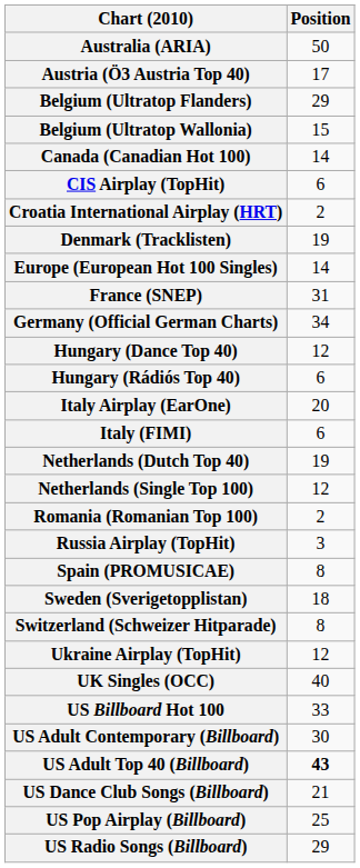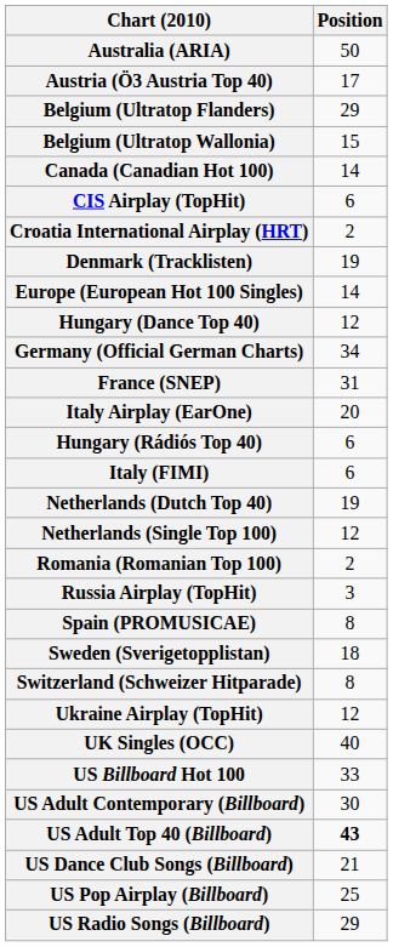 <table class="wikitable sortable plainrowheaders" style="text-align:center">
 <tr>
 <th>Chart (2010)</th>
 <th>Position</th>
 </tr>
 <tr>
 <th scope="row">Australia (ARIA)</th>
 <td>50</td>
 </tr>
 <tr>
 <th scope="row">Austria (Ö3 Austria Top 40)</th>
 <td>17</td>
 </tr>
 <tr>
 <th scope="row">Belgium (Ultratop Flanders)</th>
 <td>29</td>
 </tr>
 <tr>
 <th scope="row">Belgium (Ultratop Wallonia)</th>
 <td>15</td>
 </tr>
 <tr>
 <th scope="row">Canada (Canadian Hot 100)</th>
 <td>14</td>
 </tr>
 <tr>
 <th scope="row"><a href='#'>CIS</a> Airplay (TopHit)</th>
 <td>6</td>
 </tr>
 <tr>
 <th scope="row">Croatia International Airplay (<a href='#'>HRT</a>)</th>
 <td>2</td>
 </tr>
 <tr>
 <th scope="row">Denmark (Tracklisten)</th>
 <td>19</td>
 </tr>
 <tr>
 <th scope="row">Europe (European Hot 100 Singles)</th>
 <td>14</td>
 </tr>
 <tr>
-<th scope="row">France (SNEP)</th>
-<td>31</td>
+<th scope="row">Hungary (Dance Top 40)</th>
+<td>12</td>
 </tr>
 <tr>
 <th scope="row">Germany (Official German Charts)</th>
 <td>34</td>
 </tr>
 <tr>
-<th scope="row">Hungary (Dance Top 40)</th>
-<td>12</td>
+<th scope="row">France (SNEP)</th>
+<td>31</td>
+</tr>
+<tr>
+<th scope="row">Italy Airplay (EarOne)</th>
+<td>20</td>
 </tr>
 <tr>
 <th scope="row">Hungary (Rádiós Top 40)</th>
 <td>6</td>
-</tr>
-<tr>
-<th scope="row">Italy Airplay (EarOne)</th>
-<td>20</td>
 </tr>
 <tr>
 <th scope="row">Italy (FIMI)</th>
 <td>6</td>
 </tr>
 <tr>
 <th scope="row">Netherlands (Dutch Top 40)</th>
 <td>19</td>
 </tr>
 <tr>
 <th scope="row">Netherlands (Single Top 100)</th>
 <td>12</td>
 </tr>
 <tr>
 <th scope="row">Romania (Romanian Top 100)</th>
 <td>2</td>
 </tr>
 <tr>
 <th scope="row">Russia Airplay (TopHit)</th>
 <td>3</td>
 </tr>
 <tr>
 <th scope="row">Spain (PROMUSICAE)</th>
 <td>8</td>
 </tr>
 <tr>
 <th scope="row">Sweden (Sverigetopplistan)</th>
 <td>18</td>
 </tr>
 <tr>
 <th scope="row">Switzerland (Schweizer Hitparade)</th>
 <td>8</td>
 </tr>
 <tr>
 <th scope="row">Ukraine Airplay (TopHit)</th>
 <td>12</td>
 </tr>
 <tr>
 <th scope="row">UK Singles (OCC)</th>
 <td>40</td>
 </tr>
 <tr>
 <th scope="row">US <em>Billboard</em> Hot 100</th>
 <td>33</td>
 </tr>
 <tr>
 <th scope="row">US Adult Contemporary (<em>Billboard</em>)</th>
 <td>30</td>
 </tr>
 <tr>
 <th scope="row">US Adult Top 40 (<em>Billboard</em>)</th>
 <td><strong>43</strong></td>
 </tr>
 <tr>
 <th scope="row">US Dance Club Songs (<em>Billboard</em>)</th>
 <td>21</td>
 </tr>
 <tr>
 <th scope="row">US Pop Airplay (<em>Billboard</em>)</th>
 <td>25</td>
 </tr>
 <tr>
 <th scope="row">US Radio Songs (<em>Billboard</em>)</th>
 <td>29</td>
 </tr>
 </table>
